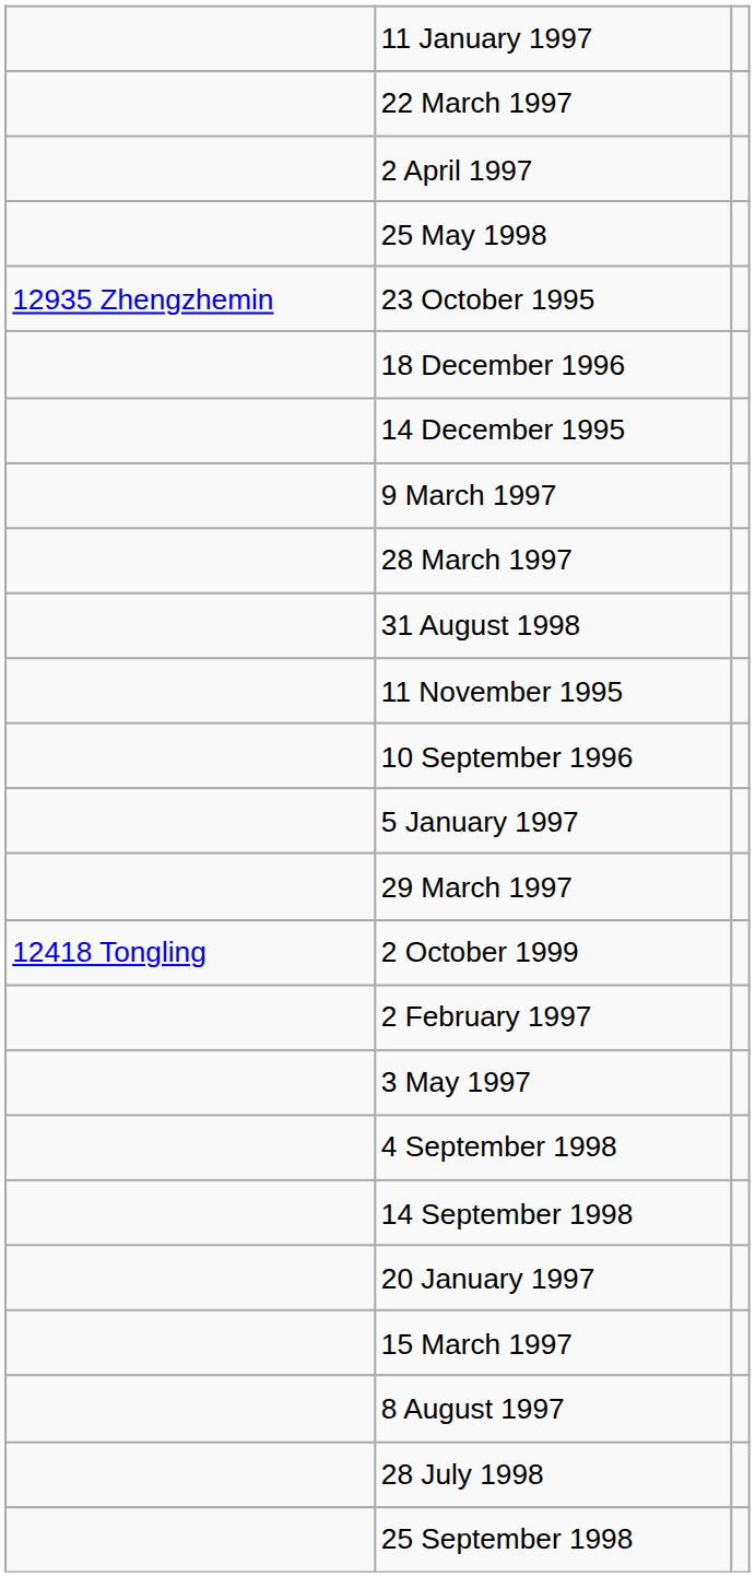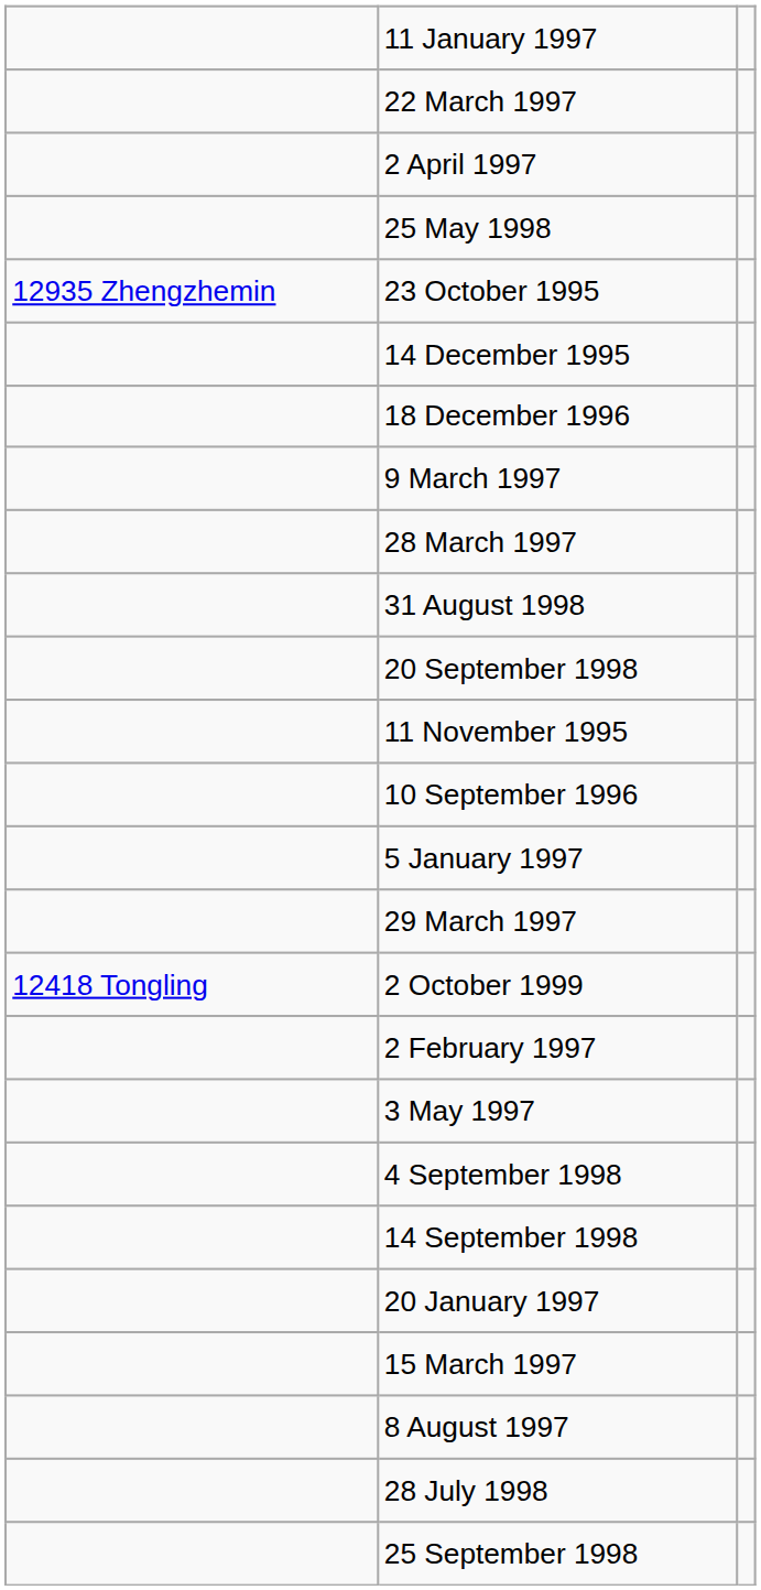 <table class="wikitable" style="font-size: 80%; float: left; width: 26em; margin-right: 1em; height: 700px">
 <tr>
 <td></td>
 <td>11 January 1997</td>
 <td></td>
 </tr>
 <tr>
 <td></td>
 <td>22 March 1997</td>
 <td></td>
 </tr>
 <tr>
 <td></td>
 <td>2 April 1997</td>
 <td></td>
 </tr>
 <tr>
 <td></td>
 <td>25 May 1998</td>
 <td></td>
 </tr>
 <tr>
 <td><a href='#'>12935 Zhengzhemin</a></td>
 <td>23 October 1995</td>
 <td></td>
 </tr>
 <tr>
 <td></td>
-<td>18 December 1996</td>
+<td>14 December 1995</td>
 <td></td>
 </tr>
 <tr>
 <td></td>
-<td>14 December 1995</td>
+<td>18 December 1996</td>
 <td></td>
 </tr>
 <tr>
 <td></td>
 <td>9 March 1997</td>
 <td></td>
 </tr>
 <tr>
 <td></td>
 <td>28 March 1997</td>
 <td></td>
 </tr>
 <tr>
 <td></td>
 <td>31 August 1998</td>
+<td></td>
+</tr>
+<tr>
+<td></td>
+<td>20 September 1998</td>
 <td></td>
 </tr>
 <tr>
 <td></td>
 <td>11 November 1995</td>
 <td></td>
 </tr>
 <tr>
 <td></td>
 <td>10 September 1996</td>
 <td></td>
 </tr>
 <tr>
 <td></td>
 <td>5 January 1997</td>
 <td></td>
 </tr>
 <tr>
 <td></td>
 <td>29 March 1997</td>
 <td></td>
 </tr>
 <tr>
 <td><a href='#'>12418 Tongling</a></td>
 <td>2 October 1999</td>
 <td></td>
 </tr>
 <tr>
 <td></td>
 <td>2 February 1997</td>
 <td></td>
 </tr>
 <tr>
 <td></td>
 <td>3 May 1997</td>
 <td></td>
 </tr>
 <tr>
 <td></td>
 <td>4 September 1998</td>
 <td></td>
 </tr>
 <tr>
 <td></td>
 <td>14 September 1998</td>
 <td></td>
 </tr>
 <tr>
 <td></td>
 <td>20 January 1997</td>
 <td></td>
 </tr>
 <tr>
 <td></td>
 <td>15 March 1997</td>
 <td></td>
 </tr>
 <tr>
 <td></td>
 <td>8 August 1997</td>
 <td></td>
 </tr>
 <tr>
 <td></td>
 <td>28 July 1998</td>
 <td></td>
 </tr>
 <tr>
 <td></td>
 <td>25 September 1998</td>
 <td></td>
 </tr>
 </table>
